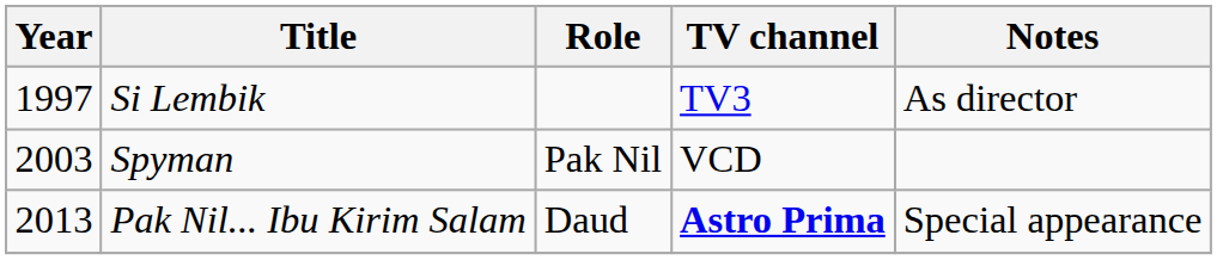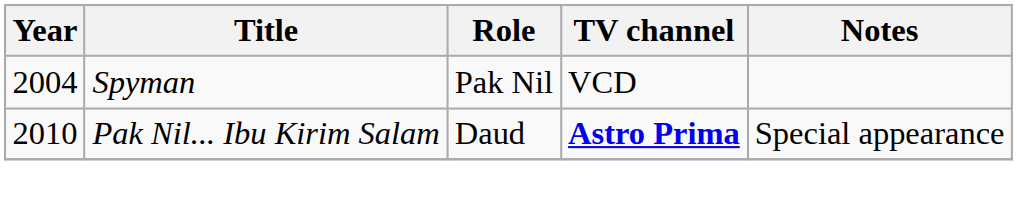 <table class="wikitable">
 <tr>
 <th>Year</th>
 <th>Title</th>
 <th>Role</th>
 <th>TV channel</th>
 <th>Notes</th>
 </tr>
 <tr>
-<td>1997</td>
-<td><em>Si Lembik</em></td>
-<td></td>
-<td><a href='#'>TV3</a></td>
-<td>As director</td>
-</tr>
-<tr>
-<td>2003</td>
+<td>2004</td>
 <td><em>Spyman</em></td>
 <td>Pak Nil</td>
 <td>VCD</td>
 <td></td>
 </tr>
 <tr>
-<td>2013</td>
+<td>2010</td>
 <td><em>Pak Nil... Ibu Kirim Salam</em></td>
 <td>Daud</td>
 <td><strong><a href='#'>Astro Prima</a></strong></td>
 <td>Special appearance</td>
 </tr>
 <tr>
 </tr>
 </table>
